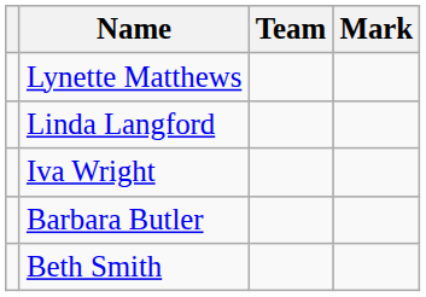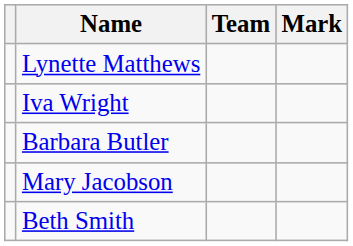 <table class=wikitable>
 <tr>
 <th></th>
 <th>Name</th>
 <th>Team</th>
 <th>Mark</th>
 </tr>
 <tr>
 <td></td>
 <td><a href='#'>Lynette Matthews</a></td>
-<td></td>
-<td></td>
-</tr>
-<tr>
-<td></td>
-<td><a href='#'>Linda Langford</a></td>
 <td></td>
 <td></td>
 </tr>
 <tr>
 <td></td>
 <td><a href='#'>Iva Wright</a></td>
 <td></td>
 <td></td>
 </tr>
 <tr>
 <td></td>
 <td><a href='#'>Barbara Butler</a></td>
 <td></td>
 <td></td>
 </tr>
 <tr>
 <td></td>
+<td><a href='#'>Mary Jacobson</a></td>
+<td></td>
+<td></td>
+</tr>
+<tr>
+<td></td>
 <td><a href='#'>Beth Smith</a></td>
 <td></td>
 <td></td>
 </tr>
 </table>
